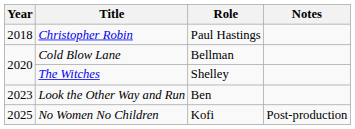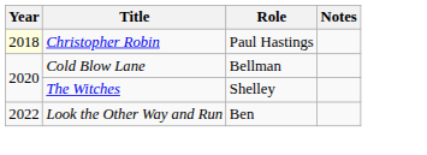 <table class="wikitable">
 <tr>
 <th>Year</th>
 <th>Title</th>
 <th>Role</th>
 <th>Notes</th>
 </tr>
 <tr>
-<td>2018</td>
+<td style="background: lightyellow;">2018</td>
 <td><em><a href='#'>Christopher Robin</a></em></td>
 <td>Paul Hastings</td>
 <td></td>
 </tr>
 <tr>
 <td rowspan="2">2020</td>
 <td><em>Cold Blow Lane</em></td>
 <td>Bellman</td>
 <td></td>
 </tr>
 <tr>
 <td><em><a href='#'>The Witches</a></em></td>
 <td>Shelley</td>
 <td></td>
 </tr>
 <tr>
-<td>2023</td>
+<td>2022</td>
 <td><em>Look the Other Way and Run</em></td>
 <td>Ben</td>
 <td></td>
 </tr>
-<tr>
-<td>2025</td>
-<td><em>No Women No Children</em></td>
-<td>Kofi</td>
-<td>Post-production</td>
-</tr>
 </table>
